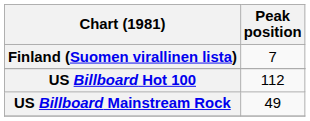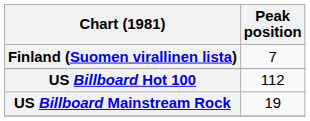 <table class="wikitable sortable plainrowheaders" style="text-align:center">
 <tr>
 <th>Chart (1981)</th>
 <th>Peak<br>position</th>
 </tr>
 <tr>
 <th scope="row">Finland (<a href='#'>Suomen virallinen lista</a>)</th>
 <td>7</td>
 </tr>
 <tr>
 </tr>
 <tr>
 </tr>
 <tr>
 <th scope="row">US <a href='#'><em>Billboard</em> Hot 100</a></th>
 <td>112</td>
 </tr>
 <tr>
 <th scope="row">US <a href='#'><em>Billboard</em> Mainstream Rock</a></th>
-<td>49</td>
+<td>19</td>
 </tr>
 <tr>
 </tr>
 </table>
